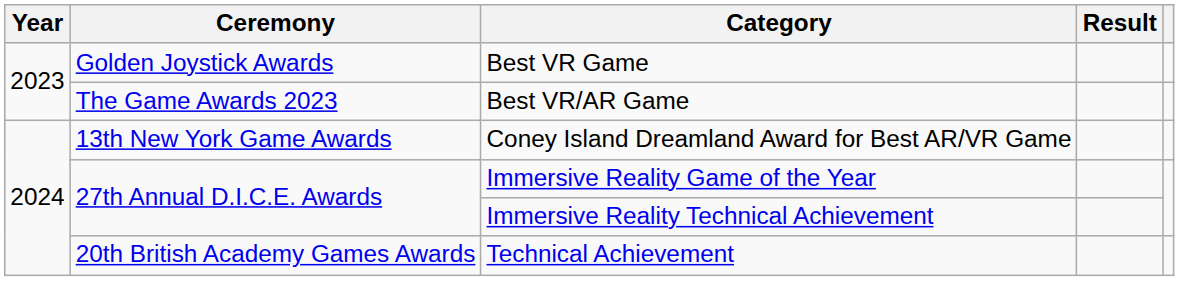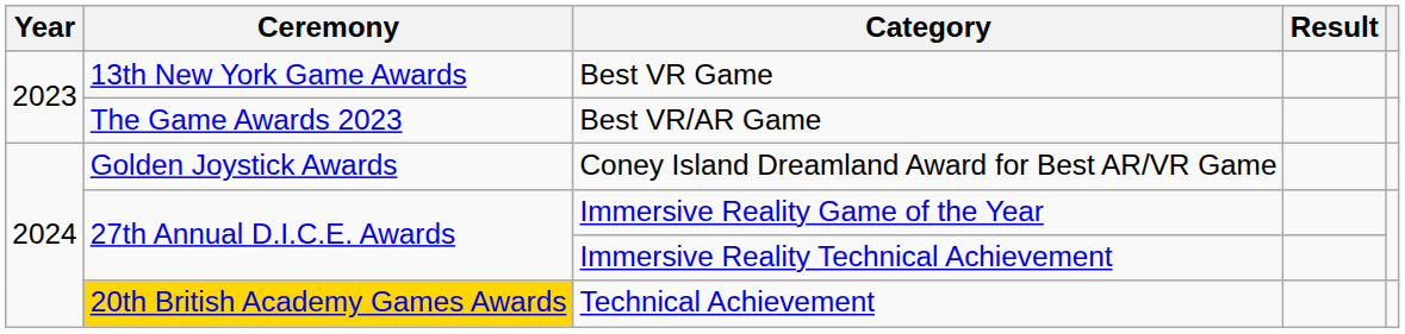 <table class="wikitable plainrowheaders sortable" width="auto">
 <tr>
 <th scope="col">Year</th>
 <th scope="col">Ceremony</th>
 <th scope="col">Category</th>
 <th scope="col">Result</th>
 <th scope="col" class="unsortable"></th>
 </tr>
 <tr>
 <td style="text-align:center;" rowspan="2">2023</td>
-<td><a href='#'>Golden Joystick Awards</a></td>
+<td><a href='#'>13th New York Game Awards</a></td>
 <td>Best VR Game</td>
 <td></td>
 <td style="text-align:center;"></td>
 </tr>
 <tr>
 <td><a href='#'>The Game Awards 2023</a></td>
 <td>Best VR/AR Game</td>
 <td></td>
 <td align="center"></td>
 </tr>
 <tr>
 <td style="text-align:center;" rowspan="4">2024</td>
-<td><a href='#'>13th New York Game Awards</a></td>
+<td><a href='#'>Golden Joystick Awards</a></td>
 <td>Coney Island Dreamland Award for Best AR/VR Game</td>
 <td></td>
 <td rowspan="1"></td>
 </tr>
 <tr>
 <td rowspan="2"><a href='#'>27th Annual D.I.C.E. Awards</a></td>
 <td><a href='#'>Immersive Reality Game of the Year</a></td>
 <td></td>
 <td style="text-align:center;" rowspan="2"></td>
 </tr>
 <tr>
 <td><a href='#'>Immersive Reality Technical Achievement</a></td>
 <td></td>
 </tr>
 <tr>
-<td><a href='#'>20th British Academy Games Awards</a></td>
+<td style="background: gold;"><a href='#'>20th British Academy Games Awards</a></td>
 <td><a href='#'>Technical Achievement</a></td>
 <td></td>
 <td style="text-align:center;"></td>
 </tr>
 </table>
